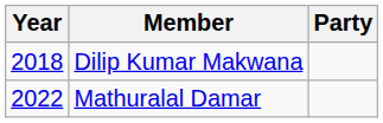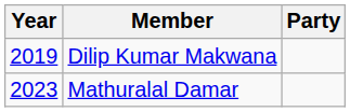 <table class="wikitable sortable">
 <tr>
 <th>Year</th>
 <th>Member</th>
 <th colspan=2>Party</th>
 </tr>
 <tr>
-<td><a href='#'>2018</a></td>
+<td><a href='#'>2019</a></td>
 <td><a href='#'>Dilip Kumar Makwana</a></td>
 <td></td>
 </tr>
 <tr>
-<td><a href='#'>2022</a></td>
+<td><a href='#'>2023</a></td>
 <td><a href='#'>Mathuralal Damar</a></td>
 </tr>
 </table>
